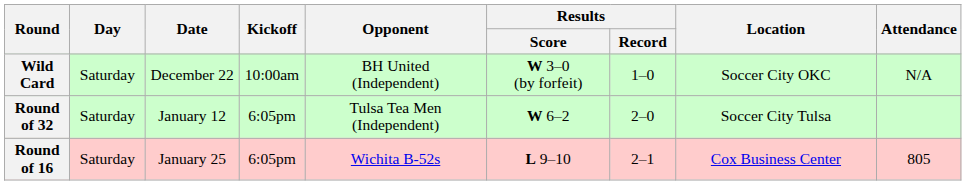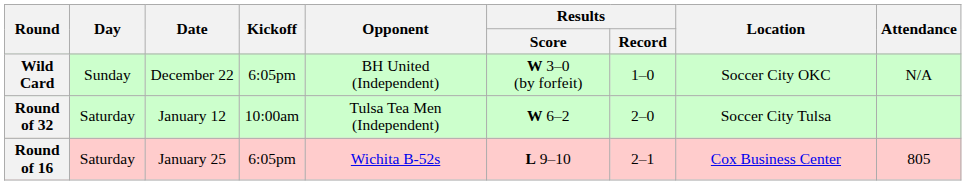 <table class="wikitable">
 <tr>
 <th rowspan="2" width="60">Round</th>
 <th rowspan="2" width="70">Day</th>
 <th rowspan="2" width="90">Date</th>
 <th rowspan="2" width="60">Kickoff</th>
 <th rowspan="2" width="180">Opponent</th>
 <th colspan="2" width="180">Results</th>
 <th rowspan="2" width="200">Location</th>
 <th rowspan="2" width="80">Attendance</th>
 </tr>
 <tr>
 <th width="120">Score</th>
 <th width="60">Record</th>
 </tr>
 <tr align="center" bgcolor="#CCFFCC">
 <th>Wild Card</th>
-<td>Saturday</td>
+<td>Sunday</td>
 <td>December 22</td>
-<td>10:00am</td>
+<td>6:05pm</td>
 <td>BH United<br>(Independent)</td>
 <td><strong>W</strong> 3–0<br>(by forfeit)</td>
 <td>1–0</td>
 <td>Soccer City OKC</td>
 <td>N/A</td>
 </tr>
 <tr align="center" bgcolor="#CCFFCC">
 <th>Round of 32</th>
 <td>Saturday</td>
 <td>January 12</td>
-<td>6:05pm</td>
+<td>10:00am</td>
 <td>Tulsa Tea Men<br>(Independent)</td>
 <td><strong>W</strong> 6–2</td>
 <td>2–0</td>
 <td>Soccer City Tulsa</td>
 <td></td>
 </tr>
 <tr align="center" bgcolor="#FFCCCC">
 <th>Round of 16</th>
 <td>Saturday</td>
 <td>January 25</td>
 <td>6:05pm</td>
 <td><a href='#'>Wichita B-52s</a></td>
 <td><strong>L</strong> 9–10</td>
 <td>2–1</td>
 <td><a href='#'>Cox Business Center</a></td>
 <td>805</td>
 </tr>
 </table>
